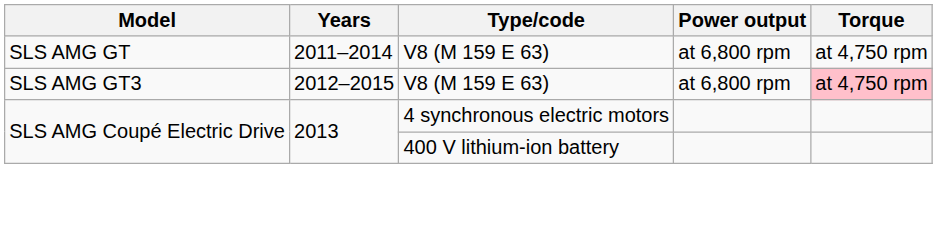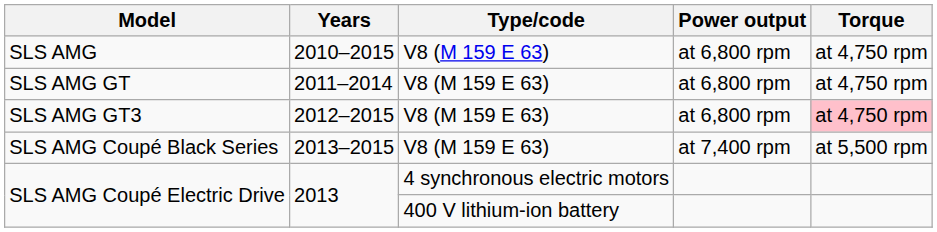 <table class="wikitable sortable collapsible">
 <tr>
 <th>Model</th>
 <th>Years</th>
 <th>Type/code</th>
 <th>Power output</th>
 <th>Torque</th>
+</tr>
+<tr>
+<td>SLS AMG</td>
+<td>2010–2015</td>
+<td> V8 (<a href='#'>M 159 E 63</a>)</td>
+<td> at 6,800 rpm</td>
+<td> at 4,750 rpm</td>
 </tr>
 <tr>
 <td>SLS AMG GT</td>
 <td>2011–2014</td>
 <td> V8 (M 159 E 63)</td>
 <td> at 6,800 rpm</td>
 <td> at 4,750 rpm</td>
 </tr>
 <tr>
 <td>SLS AMG GT3</td>
 <td>2012–2015</td>
 <td> V8 (M 159 E 63)</td>
 <td> at 6,800 rpm</td>
 <td style="background: pink;"> at 4,750 rpm</td>
 </tr>
 <tr>
+<td>SLS AMG Coupé Black Series</td>
+<td>2013–2015</td>
+<td> V8 (M 159 E 63)</td>
+<td> at 7,400 rpm</td>
+<td> at 5,500 rpm</td>
+</tr>
+<tr>
 <td rowspan=2>SLS AMG Coupé Electric Drive</td>
 <td rowspan=2>2013</td>
 <td>4 synchronous electric motors</td>
 <td></td>
 <td></td>
 </tr>
 <tr>
 <td>400 V  lithium-ion battery</td>
 <td></td>
 </tr>
 </table>
